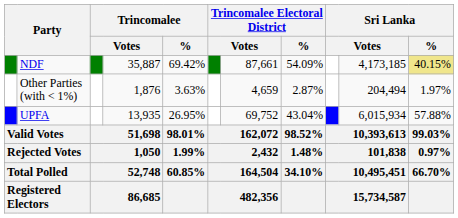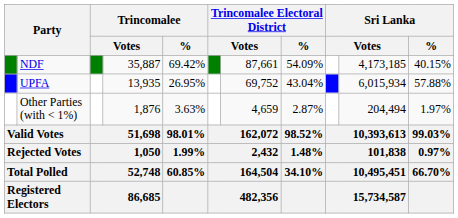 <table class="wikitable">
 <tr>
 <th colspan="2" width="144px"rowspan="2">Party</th>
 <th colspan="3" width="216px">Trincomalee</th>
 <th colspan="3" width="216px"><a href='#'>Trincomalee Electoral District</a></th>
 <th colspan="3" width="216px">Sri Lanka</th>
 </tr>
 <tr>
 <th colspan="2" width="144px">Votes</th>
 <th>%</th>
 <th colspan="2" width="144px">Votes</th>
 <th>%</th>
 <th colspan="2" width="144px">Votes</th>
 <th>%</th>
 </tr>
 <tr>
 <td style="background-color:green;" width="10px"></td>
 <td style="text-align:left;"><a href='#'>NDF</a></td>
 <td style="background-color:green;" width="10px"></td>
 <td style="text-align:right;">35,887</td>
 <td style="text-align:right;">69.42%</td>
 <td style="background-color:green;" width="10px"></td>
 <td style="text-align:right;">87,661</td>
 <td style="text-align:right;">54.09%</td>
 <td style="background-color:white;" width="10px"></td>
 <td style="text-align:right;">4,173,185</td>
-<td style="background: khaki; text-align:right;">40.15%</td>
+<td style="text-align:right;">40.15%</td>
+</tr>
+<tr>
+<td style="background-color:blue;" width="10px"></td>
+<td style="text-align:left;"><a href='#'>UPFA</a></td>
+<td style="background-color:white;" width="10px"></td>
+<td style="text-align:right;">13,935</td>
+<td style="text-align:right;">26.95%</td>
+<td style="background-color:white;" width="10px"></td>
+<td style="text-align:right;">69,752</td>
+<td style="text-align:right;">43.04%</td>
+<td style="background-color:blue;" width="10px"></td>
+<td style="text-align:right;">6,015,934</td>
+<td style="text-align:right;">57.88%</td>
 </tr>
 <tr>
 <td style="background-color:white;" width="10px"></td>
 <td style="text-align:left;">Other Parties (with < 1%)</td>
 <td style="background-color:white;" width="10px"></td>
 <td style="text-align:right;">1,876</td>
 <td style="text-align:right;">3.63%</td>
 <td style="background-color:white;" width="10px"></td>
 <td style="text-align:right;">4,659</td>
 <td style="text-align:right;">2.87%</td>
 <td style="background-color:white;" width="10px"></td>
 <td style="text-align:right;">204,494</td>
 <td style="text-align:right;">1.97%</td>
-</tr>
-<tr>
-<td style="background-color:blue;" width="10px"></td>
-<td style="text-align:left;"><a href='#'>UPFA</a></td>
-<td style="background-color:white;" width="10px"></td>
-<td style="text-align:right;">13,935</td>
-<td style="text-align:right;">26.95%</td>
-<td style="background-color:white;" width="10px"></td>
-<td style="text-align:right;">69,752</td>
-<td style="text-align:right;">43.04%</td>
-<td style="background-color:blue;" width="10px"></td>
-<td style="text-align:right;">6,015,934</td>
-<td style="text-align:right;">57.88%</td>
 </tr>
 <tr>
 <th colspan="2" width="144px"style="text-align:left;">Valid Votes</th>
 <th style="text-align:right;"colspan="2" width="144px">51,698</th>
 <th style="text-align:right;">98.01%</th>
 <th style="text-align:right;"colspan="2" width="144px">162,072</th>
 <th style="text-align:right;">98.52%</th>
 <th style="text-align:right;"colspan="2" width="144px">10,393,613</th>
 <th style="text-align:right;">99.03%</th>
 </tr>
 <tr>
 <th colspan="2" width="144px"style="text-align:left;">Rejected Votes</th>
 <th style="text-align:right;"colspan="2" width="144px">1,050</th>
 <th style="text-align:right;">1.99%</th>
 <th style="text-align:right;"colspan="2" width="144px">2,432</th>
 <th style="text-align:right;">1.48%</th>
 <th style="text-align:right;"colspan="2" width="144px">101,838</th>
 <th style="text-align:right;">0.97%</th>
 </tr>
 <tr>
 <th colspan="2" width="144px"style="text-align:left;">Total Polled</th>
 <th style="text-align:right;"colspan="2" width="144px">52,748</th>
 <th style="text-align:right;">60.85%</th>
 <th style="text-align:right;"colspan="2" width="144px">164,504</th>
 <th style="text-align:right;">34.10%</th>
 <th style="text-align:right;"colspan="2" width="144px">10,495,451</th>
 <th style="text-align:right;">66.70%</th>
 </tr>
 <tr>
 <th colspan="2" width="144px"style="text-align:left;">Registered Electors</th>
 <th style="text-align:right;"colspan="2" width="144px">86,685</th>
 <th></th>
 <th style="text-align:right;"colspan="2" width="144px">482,356</th>
 <th></th>
 <th style="text-align:right;"colspan="2" width="144px">15,734,587</th>
 <th></th>
 </tr>
 </table>
